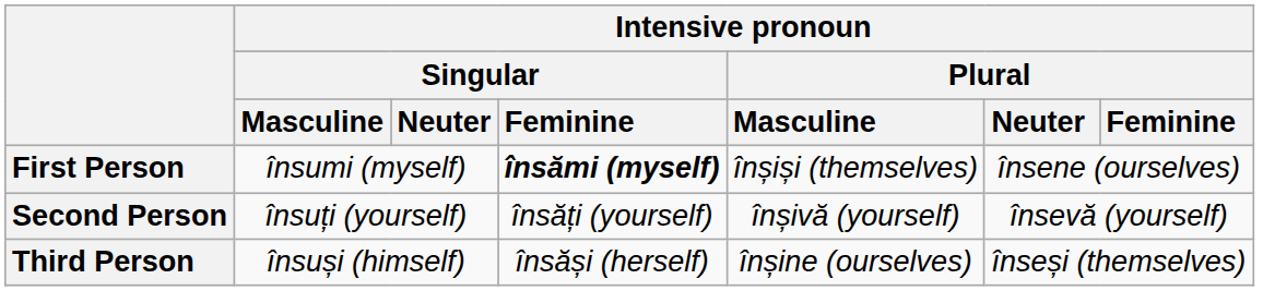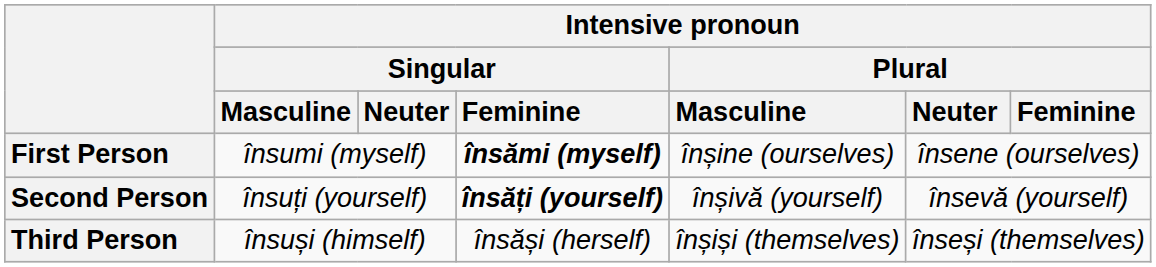 <table class="wikitable" style="text-align: center;">
 <tr>
 <th rowspan="3"></th>
 <th colspan="6">Intensive pronoun</th>
 </tr>
 <tr>
 <th colspan="3">Singular</th>
 <th colspan="3">Plural</th>
 </tr>
 <tr>
 <th style="text-align: left;">Masculine</th>
 <th style="text-align: left;">Neuter</th>
 <th style="text-align: left;">Feminine</th>
 <th style="text-align: left;">Masculine</th>
 <th style="text-align: left;">Neuter</th>
 <th style="text-align: left;">Feminine</th>
 </tr>
 <tr>
 <th style="text-align: left;">First Person</th>
 <td colspan="2"><em>însumi (myself)</em></td>
 <td><strong><em>însămi (myself)</em></strong></td>
-<td><em>înșiși (themselves)</em></td>
+<td><em>înșine (ourselves)</em></td>
 <td colspan="2"><em>însene (ourselves)</em></td>
 </tr>
 <tr>
 <th style="text-align: left;">Second Person</th>
 <td colspan="2"><em>însuți (yourself)</em></td>
-<td><em>însăți (yourself)</em></td>
+<td><strong><em>însăți (yourself)</em></strong></td>
 <td><em>înșivă (yourself)</em></td>
 <td colspan="2"><em>însevă (yourself)</em></td>
 </tr>
 <tr>
 <th style="text-align: left;">Third Person</th>
 <td colspan="2"><em>însuși (himself)</em></td>
 <td><em>însăși (herself)</em></td>
-<td><em>înșine (ourselves)</em></td>
+<td><em>înșiși (themselves)</em></td>
 <td colspan="2"><em>înseși (themselves)</em></td>
 </tr>
 </table>
